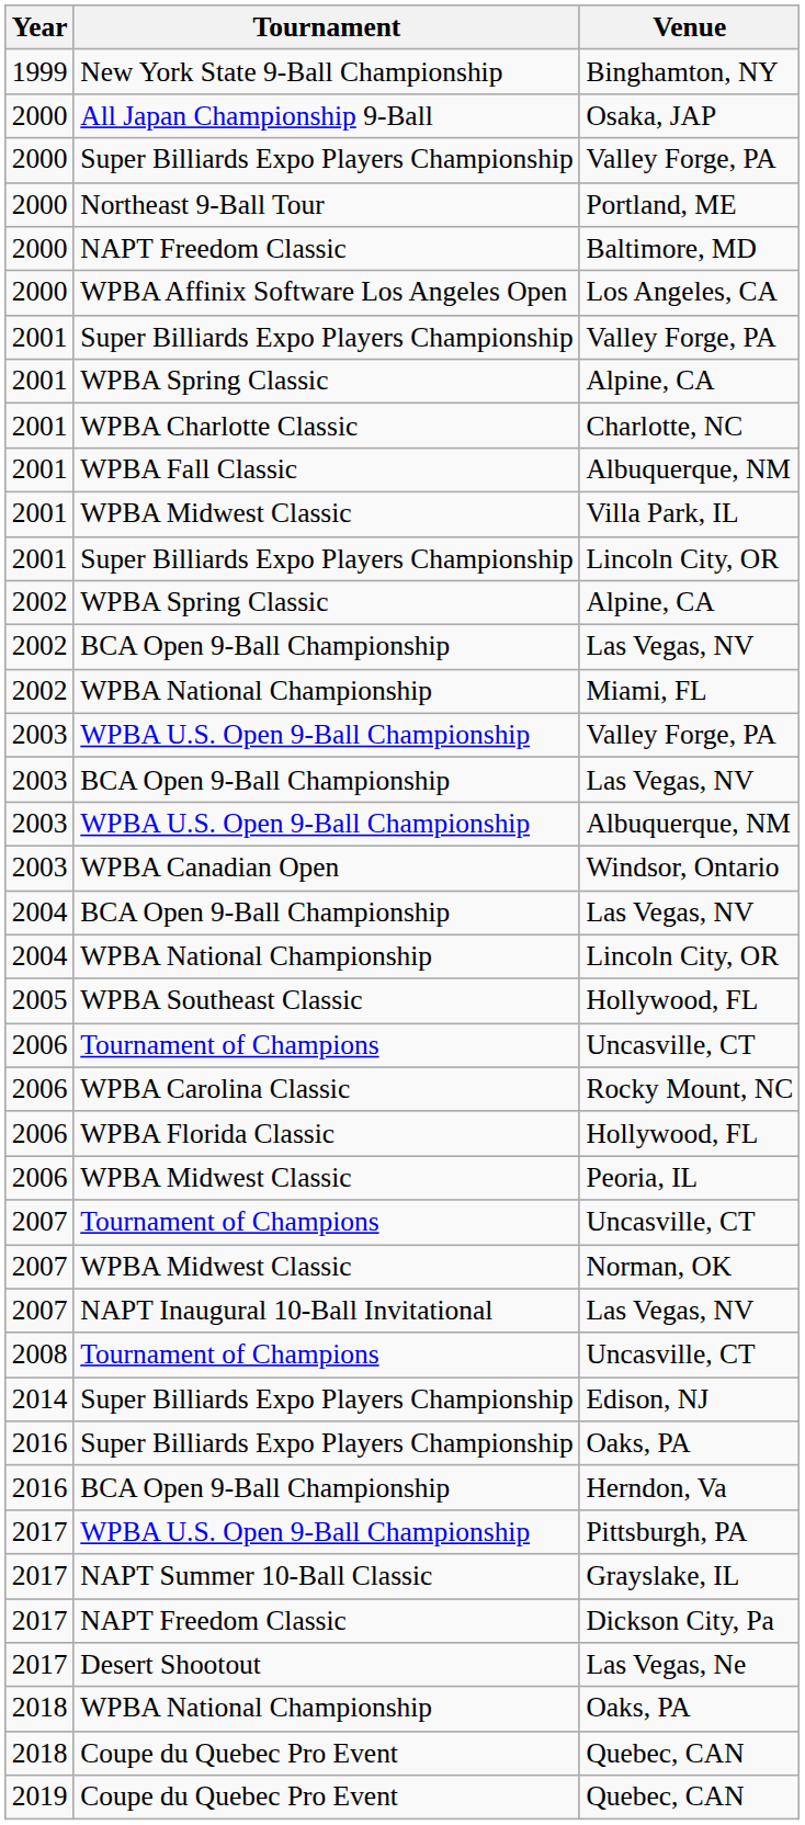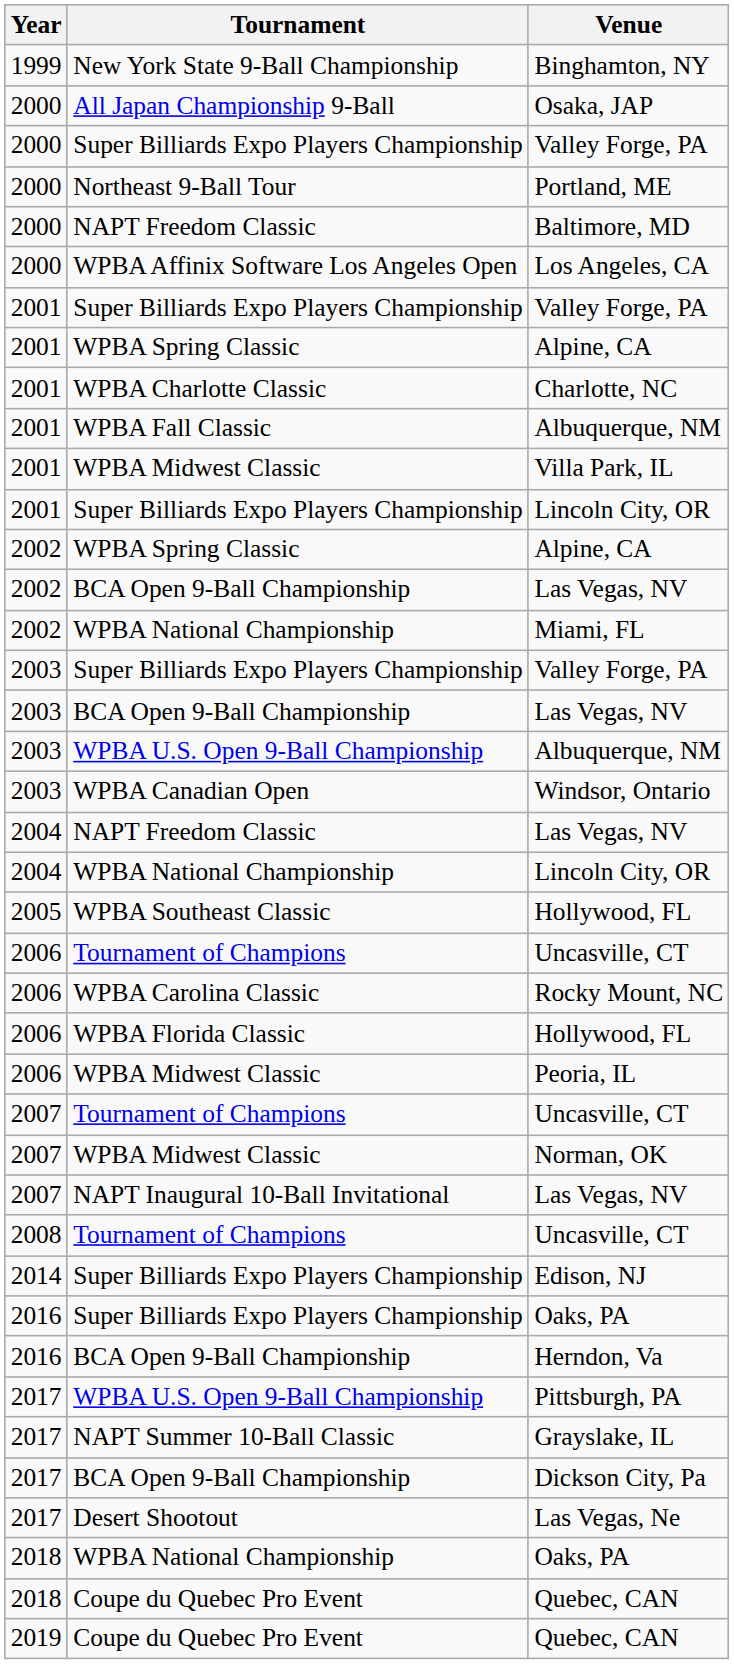 <table class="wikitable">
 <tr>
 <th>Year</th>
 <th>Tournament</th>
 <th>Venue</th>
 </tr>
 <tr>
 <td>1999</td>
 <td>New York State 9-Ball Championship</td>
 <td>Binghamton, NY</td>
 </tr>
 <tr>
 <td>2000</td>
 <td><a href='#'>All Japan Championship</a> 9-Ball</td>
 <td>Osaka, JAP</td>
 </tr>
 <tr>
 <td>2000</td>
 <td>Super Billiards Expo Players Championship</td>
 <td>Valley Forge, PA</td>
 </tr>
 <tr>
 <td>2000</td>
 <td>Northeast 9-Ball Tour</td>
 <td>Portland, ME</td>
 </tr>
 <tr>
 <td>2000</td>
 <td>NAPT Freedom Classic</td>
 <td>Baltimore, MD</td>
 </tr>
 <tr>
 <td>2000</td>
 <td>WPBA Affinix Software Los Angeles Open</td>
 <td>Los Angeles, CA</td>
 </tr>
 <tr>
 <td>2001</td>
 <td>Super Billiards Expo Players Championship</td>
 <td>Valley Forge, PA</td>
 </tr>
 <tr>
 <td>2001</td>
 <td>WPBA Spring Classic</td>
 <td>Alpine, CA</td>
 </tr>
 <tr>
 <td>2001</td>
 <td>WPBA Charlotte Classic</td>
 <td>Charlotte, NC</td>
 </tr>
 <tr>
 <td>2001</td>
 <td>WPBA Fall Classic</td>
 <td>Albuquerque, NM</td>
 </tr>
 <tr>
 <td>2001</td>
 <td>WPBA Midwest Classic</td>
 <td>Villa Park, IL</td>
 </tr>
 <tr>
 <td>2001</td>
 <td>Super Billiards Expo Players Championship</td>
 <td>Lincoln City, OR</td>
 </tr>
 <tr>
 <td>2002</td>
 <td>WPBA Spring Classic</td>
 <td>Alpine, CA</td>
 </tr>
 <tr>
 <td>2002</td>
 <td>BCA Open 9-Ball Championship</td>
 <td>Las Vegas, NV</td>
 </tr>
 <tr>
 <td>2002</td>
 <td>WPBA National Championship</td>
 <td>Miami, FL</td>
 </tr>
 <tr>
 <td>2003</td>
-<td><a href='#'>WPBA U.S. Open 9-Ball Championship</a></td>
+<td>Super Billiards Expo Players Championship</td>
 <td>Valley Forge, PA</td>
 </tr>
 <tr>
 <td>2003</td>
 <td>BCA Open 9-Ball Championship</td>
 <td>Las Vegas, NV</td>
 </tr>
 <tr>
 <td>2003</td>
 <td><a href='#'>WPBA U.S. Open 9-Ball Championship</a></td>
 <td>Albuquerque, NM</td>
 </tr>
 <tr>
 <td>2003</td>
 <td>WPBA Canadian Open</td>
 <td>Windsor, Ontario</td>
 </tr>
 <tr>
 <td>2004</td>
-<td>BCA Open 9-Ball Championship</td>
+<td>NAPT Freedom Classic</td>
 <td>Las Vegas, NV</td>
 </tr>
 <tr>
 <td>2004</td>
 <td>WPBA National Championship</td>
 <td>Lincoln City, OR</td>
 </tr>
 <tr>
 <td>2005</td>
 <td>WPBA Southeast Classic</td>
 <td>Hollywood, FL</td>
 </tr>
 <tr>
 <td>2006</td>
 <td><a href='#'>Tournament of Champions</a></td>
 <td>Uncasville, CT</td>
 </tr>
 <tr>
 <td>2006</td>
 <td>WPBA Carolina Classic</td>
 <td>Rocky Mount, NC</td>
 </tr>
 <tr>
 <td>2006</td>
 <td>WPBA Florida Classic</td>
 <td>Hollywood, FL</td>
 </tr>
 <tr>
 <td>2006</td>
 <td>WPBA Midwest Classic</td>
 <td>Peoria, IL</td>
 </tr>
 <tr>
 <td>2007</td>
 <td><a href='#'>Tournament of Champions</a></td>
 <td>Uncasville, CT</td>
 </tr>
 <tr>
 <td>2007</td>
 <td>WPBA Midwest Classic</td>
 <td>Norman, OK</td>
 </tr>
 <tr>
 <td>2007</td>
 <td>NAPT Inaugural 10-Ball Invitational</td>
 <td>Las Vegas, NV</td>
 </tr>
 <tr>
 <td>2008</td>
 <td><a href='#'>Tournament of Champions</a></td>
 <td>Uncasville, CT</td>
 </tr>
 <tr>
 <td>2014</td>
 <td>Super Billiards Expo Players Championship</td>
 <td>Edison, NJ</td>
 </tr>
 <tr>
 <td>2016</td>
 <td>Super Billiards Expo Players Championship</td>
 <td>Oaks, PA</td>
 </tr>
 <tr>
 <td>2016</td>
 <td>BCA Open 9-Ball Championship</td>
 <td>Herndon, Va</td>
 </tr>
 <tr>
 <td>2017</td>
 <td><a href='#'>WPBA U.S. Open 9-Ball Championship</a></td>
 <td>Pittsburgh, PA</td>
 </tr>
 <tr>
 <td>2017</td>
 <td>NAPT Summer 10-Ball Classic</td>
 <td>Grayslake, IL</td>
 </tr>
 <tr>
 <td>2017</td>
-<td>NAPT Freedom Classic</td>
+<td>BCA Open 9-Ball Championship</td>
 <td>Dickson City, Pa</td>
 </tr>
 <tr>
 <td>2017</td>
 <td>Desert Shootout</td>
 <td>Las Vegas, Ne</td>
 </tr>
 <tr>
 <td>2018</td>
 <td>WPBA National Championship</td>
 <td>Oaks, PA</td>
 </tr>
 <tr>
 <td>2018</td>
 <td>Coupe du Quebec Pro Event</td>
 <td>Quebec, CAN</td>
 </tr>
 <tr>
 <td>2019</td>
 <td>Coupe du Quebec Pro Event</td>
 <td>Quebec, CAN</td>
 </tr>
 </table>
